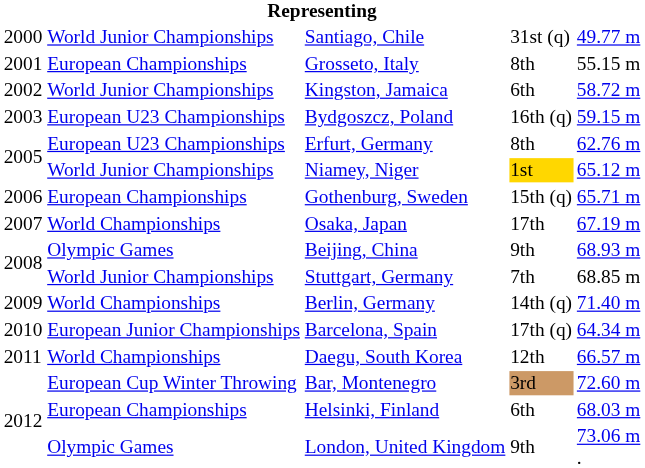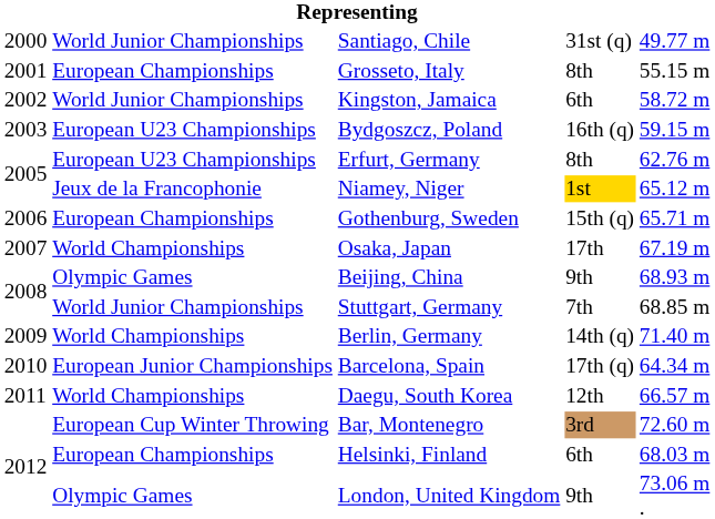 <table>
 <tr>
 <th colspan="5">Representing </th>
 </tr>
 <tr>
 <td>2000</td>
 <td><a href='#'>World Junior Championships</a></td>
 <td><a href='#'>Santiago, Chile</a></td>
 <td>31st (q)</td>
 <td><a href='#'>49.77 m</a></td>
 </tr>
 <tr>
 <td>2001</td>
 <td><a href='#'>European Championships</a></td>
 <td><a href='#'>Grosseto, Italy</a></td>
 <td>8th</td>
 <td>55.15 m</td>
 </tr>
 <tr>
 <td>2002</td>
 <td><a href='#'>World Junior Championships</a></td>
 <td><a href='#'>Kingston, Jamaica</a></td>
 <td>6th</td>
 <td><a href='#'>58.72 m</a></td>
 </tr>
 <tr>
 <td>2003</td>
 <td><a href='#'>European U23 Championships</a></td>
 <td><a href='#'>Bydgoszcz, Poland</a></td>
 <td>16th (q)</td>
 <td><a href='#'>59.15 m</a></td>
 </tr>
 <tr>
 <td rowspan=2>2005</td>
 <td><a href='#'>European U23 Championships</a></td>
 <td><a href='#'>Erfurt, Germany</a></td>
 <td>8th</td>
 <td><a href='#'>62.76 m</a></td>
 </tr>
 <tr>
-<td><a href='#'>World Junior Championships</a></td>
+<td><a href='#'>Jeux de la Francophonie</a></td>
 <td><a href='#'>Niamey, Niger</a></td>
 <td bgcolor=gold>1st</td>
 <td><a href='#'>65.12 m</a></td>
 </tr>
 <tr>
 <td>2006</td>
 <td><a href='#'>European Championships</a></td>
 <td><a href='#'>Gothenburg, Sweden</a></td>
 <td>15th (q)</td>
 <td><a href='#'>65.71 m</a></td>
 </tr>
 <tr>
 <td>2007</td>
 <td><a href='#'>World Championships</a></td>
 <td><a href='#'>Osaka, Japan</a></td>
 <td>17th</td>
 <td><a href='#'>67.19 m</a></td>
 </tr>
 <tr>
 <td rowspan=2>2008</td>
 <td><a href='#'>Olympic Games</a></td>
 <td><a href='#'>Beijing, China</a></td>
 <td>9th</td>
 <td><a href='#'>68.93 m</a></td>
 </tr>
 <tr>
 <td><a href='#'>World Junior Championships</a></td>
 <td><a href='#'>Stuttgart, Germany</a></td>
 <td>7th</td>
 <td>68.85 m</td>
 </tr>
 <tr>
 <td>2009</td>
 <td><a href='#'>World Championships</a></td>
 <td><a href='#'>Berlin, Germany</a></td>
 <td>14th (q)</td>
 <td><a href='#'>71.40 m</a></td>
 </tr>
 <tr>
 <td>2010</td>
 <td><a href='#'>European Junior Championships</a></td>
 <td><a href='#'>Barcelona, Spain</a></td>
 <td>17th (q)</td>
 <td><a href='#'>64.34 m</a></td>
 </tr>
 <tr>
 <td>2011</td>
 <td><a href='#'>World Championships</a></td>
 <td><a href='#'>Daegu, South Korea</a></td>
 <td>12th</td>
 <td><a href='#'>66.57 m</a></td>
 </tr>
 <tr>
 <td rowspan=3>2012</td>
 <td><a href='#'>European Cup Winter Throwing</a></td>
 <td><a href='#'>Bar, Montenegro</a></td>
 <td bgcolor=cc9966>3rd</td>
 <td><a href='#'>72.60 m</a></td>
 </tr>
 <tr>
 <td><a href='#'>European Championships</a></td>
 <td><a href='#'>Helsinki, Finland</a></td>
 <td>6th</td>
 <td><a href='#'>68.03 m</a></td>
 </tr>
 <tr>
 <td><a href='#'>Olympic Games</a></td>
 <td><a href='#'>London, United Kingdom</a></td>
 <td>9th</td>
 <td><a href='#'>73.06 m</a><br>.</td>
 </tr>
 </table>
